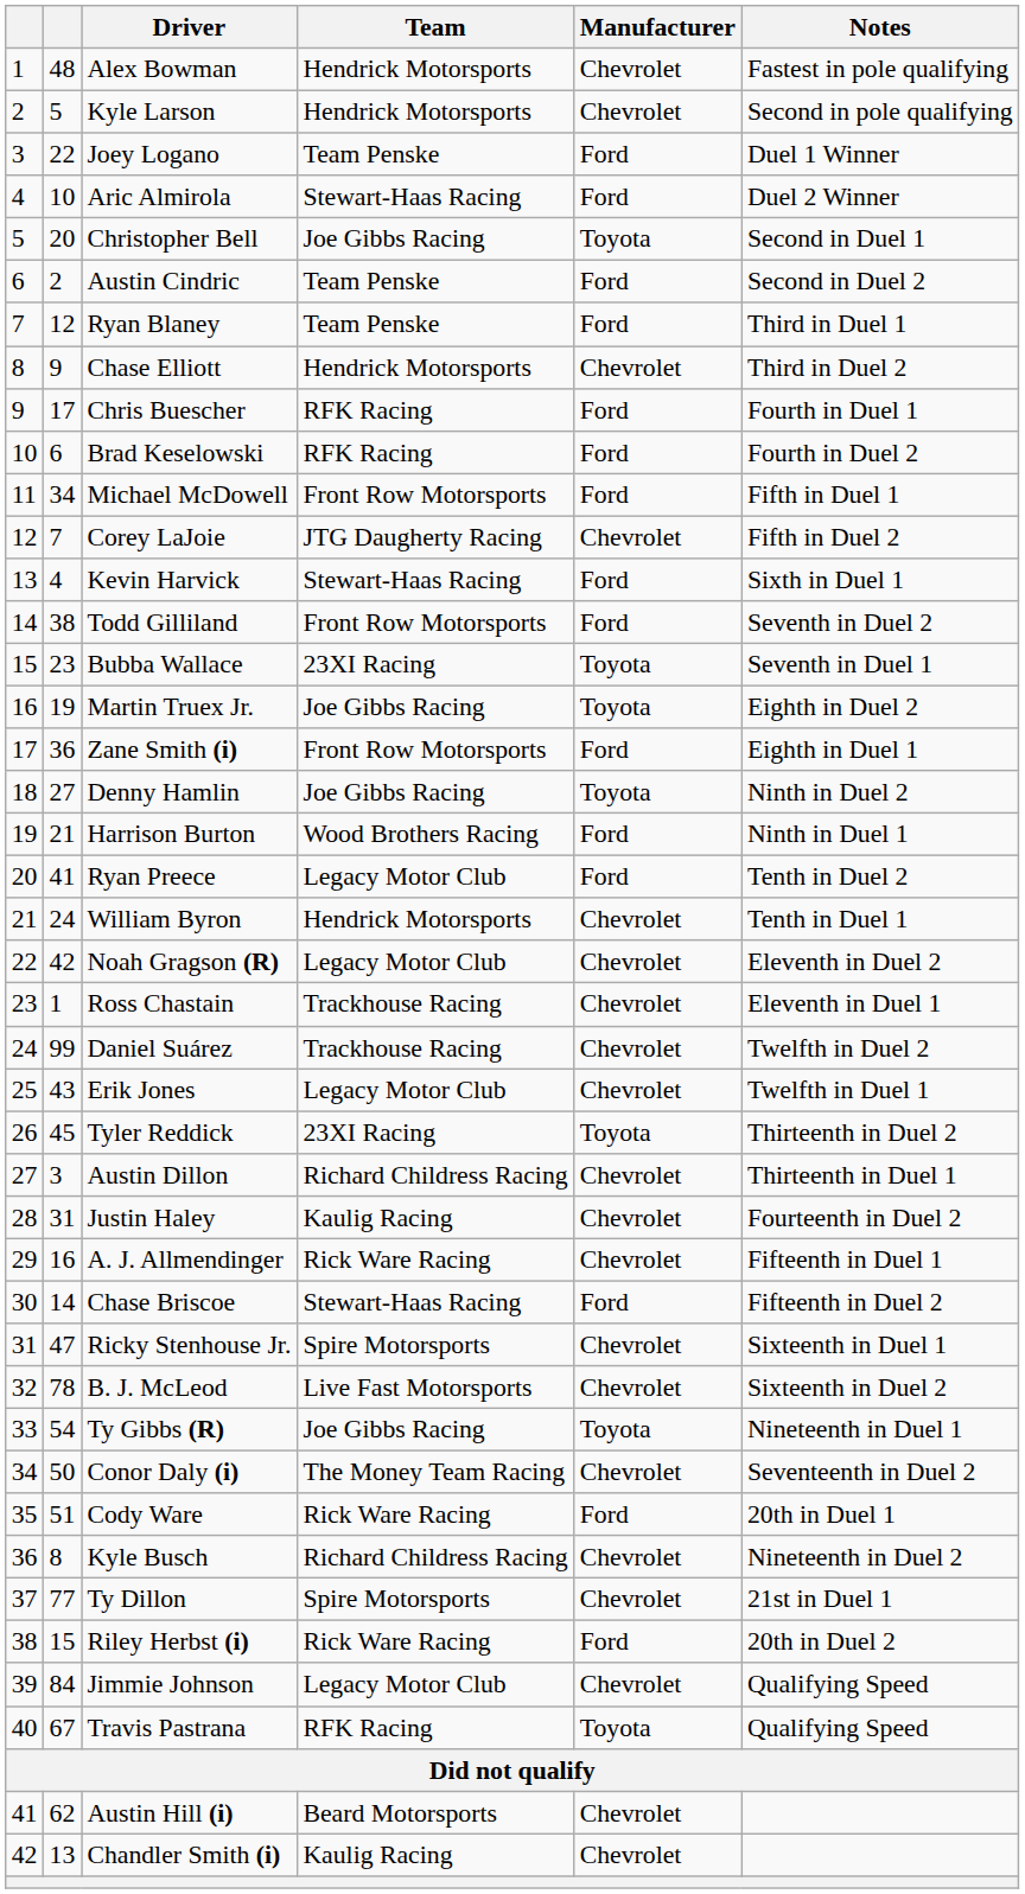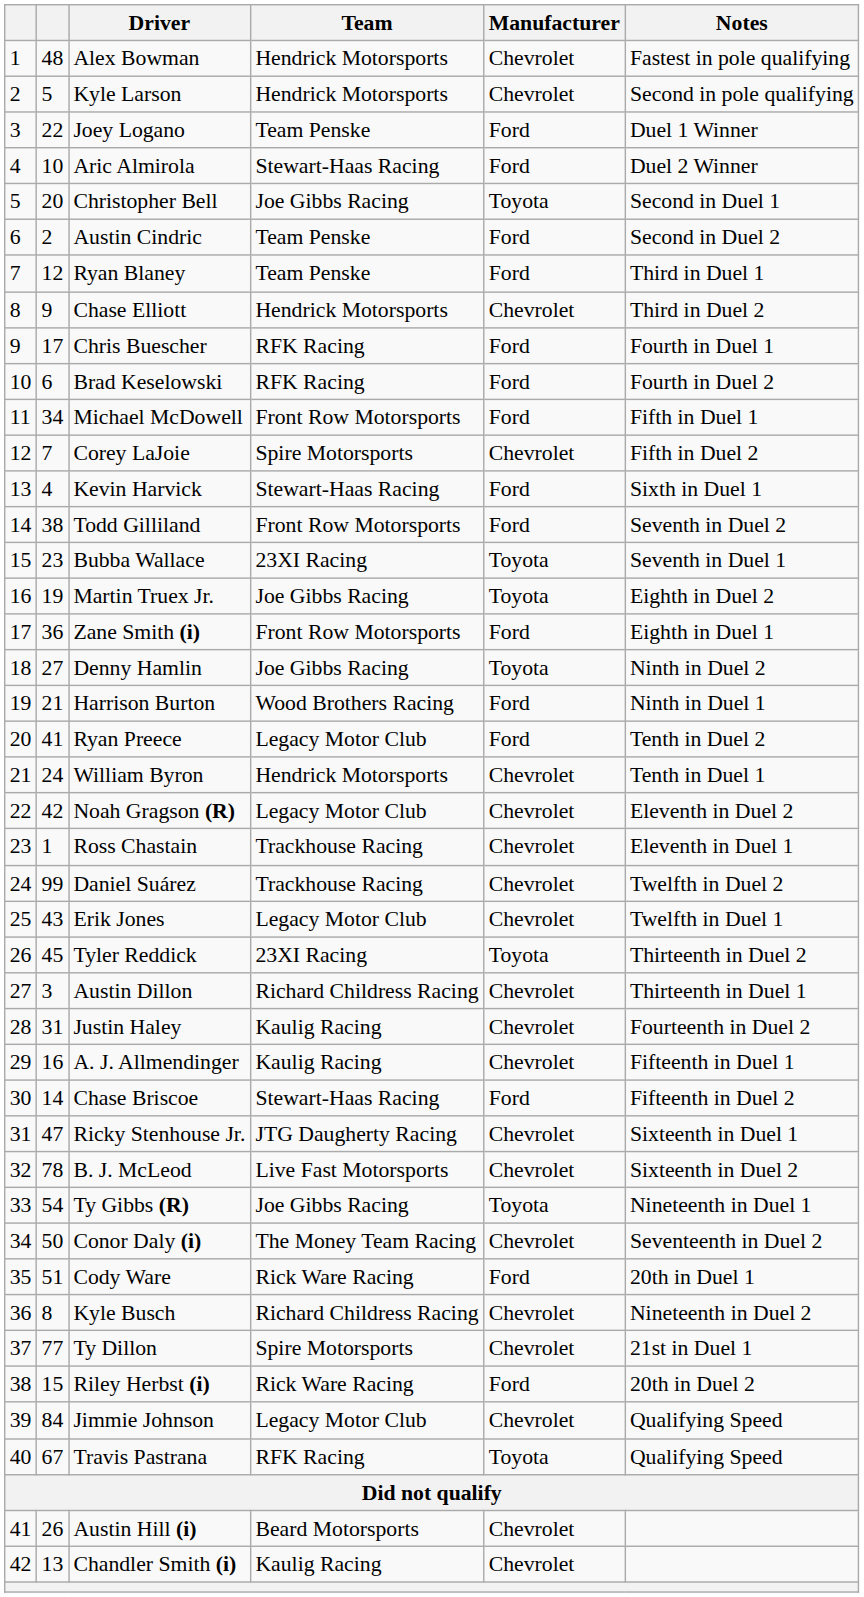 <table class="wikitable" style="font-size:95%">
 <tr>
 <th scope="col"></th>
 <th scope="col"></th>
 <th scope="col">Driver</th>
 <th scope="col">Team</th>
 <th scope="col">Manufacturer</th>
 <th scope="col">Notes</th>
 </tr>
 <tr>
 <td>1</td>
 <td>48</td>
 <td>Alex Bowman</td>
 <td>Hendrick Motorsports</td>
 <td>Chevrolet</td>
 <td>Fastest in pole qualifying</td>
 </tr>
 <tr>
 <td>2</td>
 <td>5</td>
 <td>Kyle Larson</td>
 <td>Hendrick Motorsports</td>
 <td>Chevrolet</td>
 <td>Second in pole qualifying</td>
 </tr>
 <tr>
 <td>3</td>
 <td>22</td>
 <td>Joey Logano</td>
 <td>Team Penske</td>
 <td>Ford</td>
 <td>Duel 1 Winner</td>
 </tr>
 <tr>
 <td>4</td>
 <td>10</td>
 <td>Aric Almirola</td>
 <td>Stewart-Haas Racing</td>
 <td>Ford</td>
 <td>Duel 2 Winner</td>
 </tr>
 <tr>
 <td>5</td>
 <td>20</td>
 <td>Christopher Bell</td>
 <td>Joe Gibbs Racing</td>
 <td>Toyota</td>
 <td>Second in Duel 1</td>
 </tr>
 <tr>
 <td>6</td>
 <td>2</td>
 <td>Austin Cindric</td>
 <td>Team Penske</td>
 <td>Ford</td>
 <td>Second in Duel 2</td>
 </tr>
 <tr>
 <td>7</td>
 <td>12</td>
 <td>Ryan Blaney</td>
 <td>Team Penske</td>
 <td>Ford</td>
 <td>Third in Duel 1</td>
 </tr>
 <tr>
 <td>8</td>
 <td>9</td>
 <td>Chase Elliott</td>
 <td>Hendrick Motorsports</td>
 <td>Chevrolet</td>
 <td>Third in Duel 2</td>
 </tr>
 <tr>
 <td>9</td>
 <td>17</td>
 <td>Chris Buescher</td>
 <td>RFK Racing</td>
 <td>Ford</td>
 <td>Fourth in Duel 1</td>
 </tr>
 <tr>
 <td>10</td>
 <td>6</td>
 <td>Brad Keselowski</td>
 <td>RFK Racing</td>
 <td>Ford</td>
 <td>Fourth in Duel 2</td>
 </tr>
 <tr>
 <td>11</td>
 <td>34</td>
 <td>Michael McDowell</td>
 <td>Front Row Motorsports</td>
 <td>Ford</td>
 <td>Fifth in Duel 1</td>
 </tr>
 <tr>
 <td>12</td>
 <td>7</td>
 <td>Corey LaJoie</td>
-<td>JTG Daugherty Racing</td>
+<td>Spire Motorsports</td>
 <td>Chevrolet</td>
 <td>Fifth in Duel 2</td>
 </tr>
 <tr>
 <td>13</td>
 <td>4</td>
 <td>Kevin Harvick</td>
 <td>Stewart-Haas Racing</td>
 <td>Ford</td>
 <td>Sixth in Duel 1</td>
 </tr>
 <tr>
 <td>14</td>
 <td>38</td>
 <td>Todd Gilliland</td>
 <td>Front Row Motorsports</td>
 <td>Ford</td>
 <td>Seventh in Duel 2</td>
 </tr>
 <tr>
 <td>15</td>
 <td>23</td>
 <td>Bubba Wallace</td>
 <td>23XI Racing</td>
 <td>Toyota</td>
 <td>Seventh in Duel 1</td>
 </tr>
 <tr>
 <td>16</td>
 <td>19</td>
 <td>Martin Truex Jr.</td>
 <td>Joe Gibbs Racing</td>
 <td>Toyota</td>
 <td>Eighth in Duel 2</td>
 </tr>
 <tr>
 <td>17</td>
 <td>36</td>
 <td>Zane Smith <strong>(i)</strong></td>
 <td>Front Row Motorsports</td>
 <td>Ford</td>
 <td>Eighth in Duel 1</td>
 </tr>
 <tr>
 <td>18</td>
 <td>27</td>
 <td>Denny Hamlin</td>
 <td>Joe Gibbs Racing</td>
 <td>Toyota</td>
 <td>Ninth in Duel 2</td>
 </tr>
 <tr>
 <td>19</td>
 <td>21</td>
 <td>Harrison Burton</td>
 <td>Wood Brothers Racing</td>
 <td>Ford</td>
 <td>Ninth in Duel 1</td>
 </tr>
 <tr>
 <td>20</td>
 <td>41</td>
 <td>Ryan Preece</td>
 <td>Legacy Motor Club</td>
 <td>Ford</td>
 <td>Tenth in Duel 2</td>
 </tr>
 <tr>
 <td>21</td>
 <td>24</td>
 <td>William Byron</td>
 <td>Hendrick Motorsports</td>
 <td>Chevrolet</td>
 <td>Tenth in Duel 1</td>
 </tr>
 <tr>
 <td>22</td>
 <td>42</td>
 <td>Noah Gragson <strong>(R)</strong></td>
 <td>Legacy Motor Club</td>
 <td>Chevrolet</td>
 <td>Eleventh in Duel 2</td>
 </tr>
 <tr>
 <td>23</td>
 <td>1</td>
 <td>Ross Chastain</td>
 <td>Trackhouse Racing</td>
 <td>Chevrolet</td>
 <td>Eleventh in Duel 1</td>
 </tr>
 <tr>
 <td>24</td>
 <td>99</td>
 <td>Daniel Suárez</td>
 <td>Trackhouse Racing</td>
 <td>Chevrolet</td>
 <td>Twelfth in Duel 2</td>
 </tr>
 <tr>
 <td>25</td>
 <td>43</td>
 <td>Erik Jones</td>
 <td>Legacy Motor Club</td>
 <td>Chevrolet</td>
 <td>Twelfth in Duel 1</td>
 </tr>
 <tr>
 <td>26</td>
 <td>45</td>
 <td>Tyler Reddick</td>
 <td>23XI Racing</td>
 <td>Toyota</td>
 <td>Thirteenth in Duel 2</td>
 </tr>
 <tr>
 <td>27</td>
 <td>3</td>
 <td>Austin Dillon</td>
 <td>Richard Childress Racing</td>
 <td>Chevrolet</td>
 <td>Thirteenth in Duel 1</td>
 </tr>
 <tr>
 <td>28</td>
 <td>31</td>
 <td>Justin Haley</td>
 <td>Kaulig Racing</td>
 <td>Chevrolet</td>
 <td>Fourteenth in Duel 2</td>
 </tr>
 <tr>
 <td>29</td>
 <td>16</td>
 <td>A. J. Allmendinger</td>
-<td>Rick Ware Racing</td>
+<td>Kaulig Racing</td>
 <td>Chevrolet</td>
 <td>Fifteenth in Duel 1</td>
 </tr>
 <tr>
 <td>30</td>
 <td>14</td>
 <td>Chase Briscoe</td>
 <td>Stewart-Haas Racing</td>
 <td>Ford</td>
 <td>Fifteenth in Duel 2</td>
 </tr>
 <tr>
 <td>31</td>
 <td>47</td>
 <td>Ricky Stenhouse Jr.</td>
-<td>Spire Motorsports</td>
+<td>JTG Daugherty Racing</td>
 <td>Chevrolet</td>
 <td>Sixteenth in Duel 1</td>
 </tr>
 <tr>
 <td>32</td>
 <td>78</td>
 <td>B. J. McLeod</td>
 <td>Live Fast Motorsports</td>
 <td>Chevrolet</td>
 <td>Sixteenth in Duel 2</td>
 </tr>
 <tr>
 <td>33</td>
 <td>54</td>
 <td>Ty Gibbs <strong>(R)</strong></td>
 <td>Joe Gibbs Racing</td>
 <td>Toyota</td>
 <td>Nineteenth in Duel 1</td>
 </tr>
 <tr>
 <td>34</td>
 <td>50</td>
 <td>Conor Daly <strong>(i)</strong></td>
 <td>The Money Team Racing</td>
 <td>Chevrolet</td>
 <td>Seventeenth in Duel 2</td>
 </tr>
 <tr>
 <td>35</td>
 <td>51</td>
 <td>Cody Ware</td>
 <td>Rick Ware Racing</td>
 <td>Ford</td>
 <td>20th in Duel 1</td>
 </tr>
 <tr>
 <td>36</td>
 <td>8</td>
 <td>Kyle Busch</td>
 <td>Richard Childress Racing</td>
 <td>Chevrolet</td>
 <td>Nineteenth in Duel 2</td>
 </tr>
 <tr>
 <td>37</td>
 <td>77</td>
 <td>Ty Dillon</td>
 <td>Spire Motorsports</td>
 <td>Chevrolet</td>
 <td>21st in Duel 1</td>
 </tr>
 <tr>
 <td>38</td>
 <td>15</td>
 <td>Riley Herbst <strong>(i)</strong></td>
 <td>Rick Ware Racing</td>
 <td>Ford</td>
 <td>20th in Duel 2</td>
 </tr>
 <tr>
 <td>39</td>
 <td>84</td>
 <td>Jimmie Johnson</td>
 <td>Legacy Motor Club</td>
 <td>Chevrolet</td>
 <td>Qualifying Speed</td>
 </tr>
 <tr>
 <td>40</td>
 <td>67</td>
 <td>Travis Pastrana</td>
 <td>RFK Racing</td>
 <td>Toyota</td>
 <td>Qualifying Speed</td>
 </tr>
 <tr>
 <th colspan="6">Did not qualify</th>
 </tr>
 <tr>
 <td>41</td>
-<td>62</td>
+<td>26</td>
 <td>Austin Hill <strong>(i)</strong></td>
 <td>Beard Motorsports</td>
 <td>Chevrolet</td>
 <td></td>
 </tr>
 <tr>
 <td>42</td>
 <td>13</td>
 <td>Chandler Smith <strong>(i)</strong></td>
 <td>Kaulig Racing</td>
 <td>Chevrolet</td>
 <td></td>
 </tr>
 <tr>
 <th colspan="6"></th>
 </tr>
 </table>
